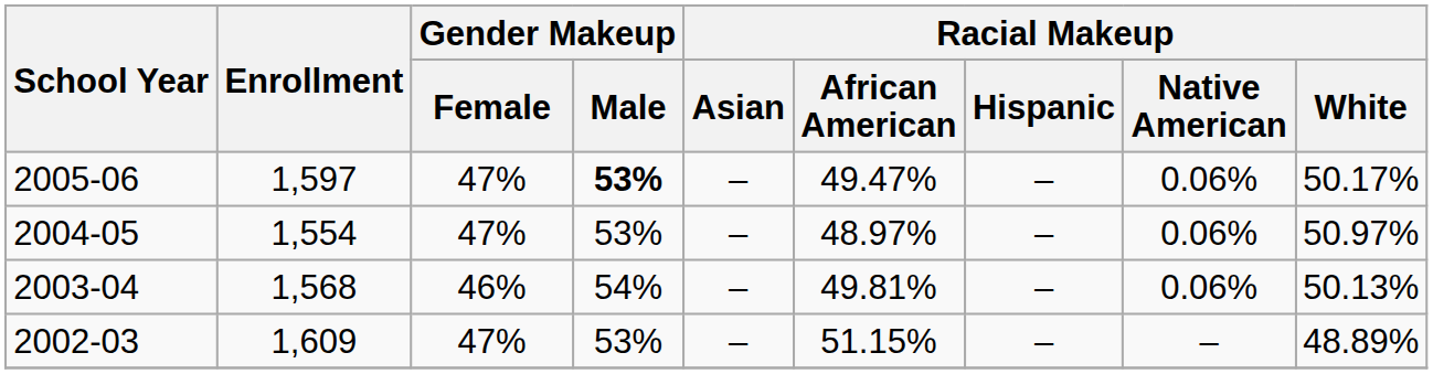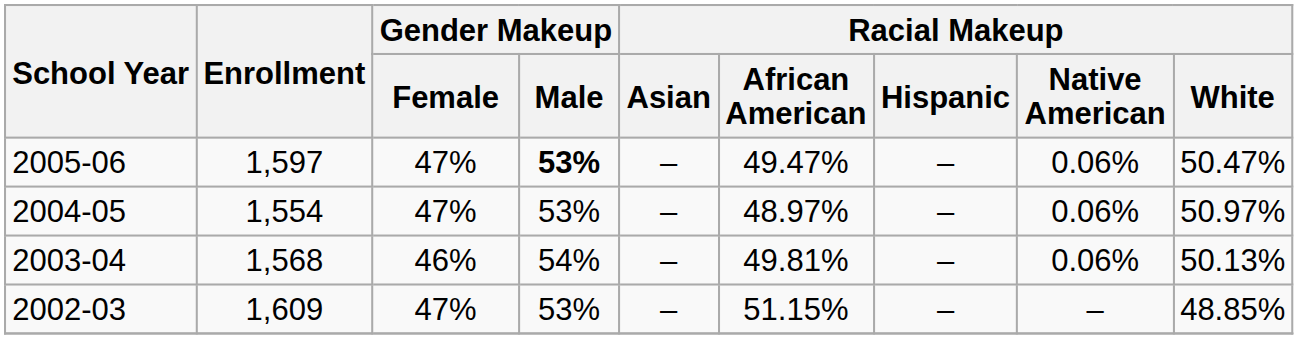 <table class="wikitable" style="font-size: 95%;">
 <tr>
 <th rowspan="2">School Year</th>
 <th rowspan="2">Enrollment</th>
 <th colspan="2">Gender Makeup</th>
 <th colspan="5">Racial Makeup</th>
 </tr>
 <tr>
 <th>Female</th>
 <th>Male</th>
 <th>Asian</th>
 <th>African <br>American</th>
 <th>Hispanic</th>
 <th>Native <br>American</th>
 <th>White</th>
 </tr>
 <tr>
 <td align="left">2005-06</td>
 <td align="center">1,597</td>
 <td align="center">47%</td>
 <td align="center"><strong>53%</strong></td>
 <td align="center">–</td>
 <td align="center">49.47%</td>
 <td align="center">–</td>
 <td align="center">0.06%</td>
-<td align="center">50.17%</td>
+<td align="center">50.47%</td>
 </tr>
 <tr>
 <td align="left">2004-05</td>
 <td align="center">1,554</td>
 <td align="center">47%</td>
 <td align="center">53%</td>
 <td align="center">–</td>
 <td align="center">48.97%</td>
 <td align="center">–</td>
 <td align="center">0.06%</td>
 <td align="center">50.97%</td>
 </tr>
 <tr>
 <td align="left">2003-04</td>
 <td align="center">1,568</td>
 <td align="center">46%</td>
 <td align="center">54%</td>
 <td align="center">–</td>
 <td align="center">49.81%</td>
 <td align="center">–</td>
 <td align="center">0.06%</td>
 <td align="center">50.13%</td>
 </tr>
 <tr>
 <td align="left">2002-03</td>
 <td align="center">1,609</td>
 <td align="center">47%</td>
 <td align="center">53%</td>
 <td align="center">–</td>
 <td align="center">51.15%</td>
 <td align="center">–</td>
 <td align="center">–</td>
-<td align="center">48.89%</td>
+<td align="center">48.85%</td>
 </tr>
 <tr>
 </tr>
 </table>
